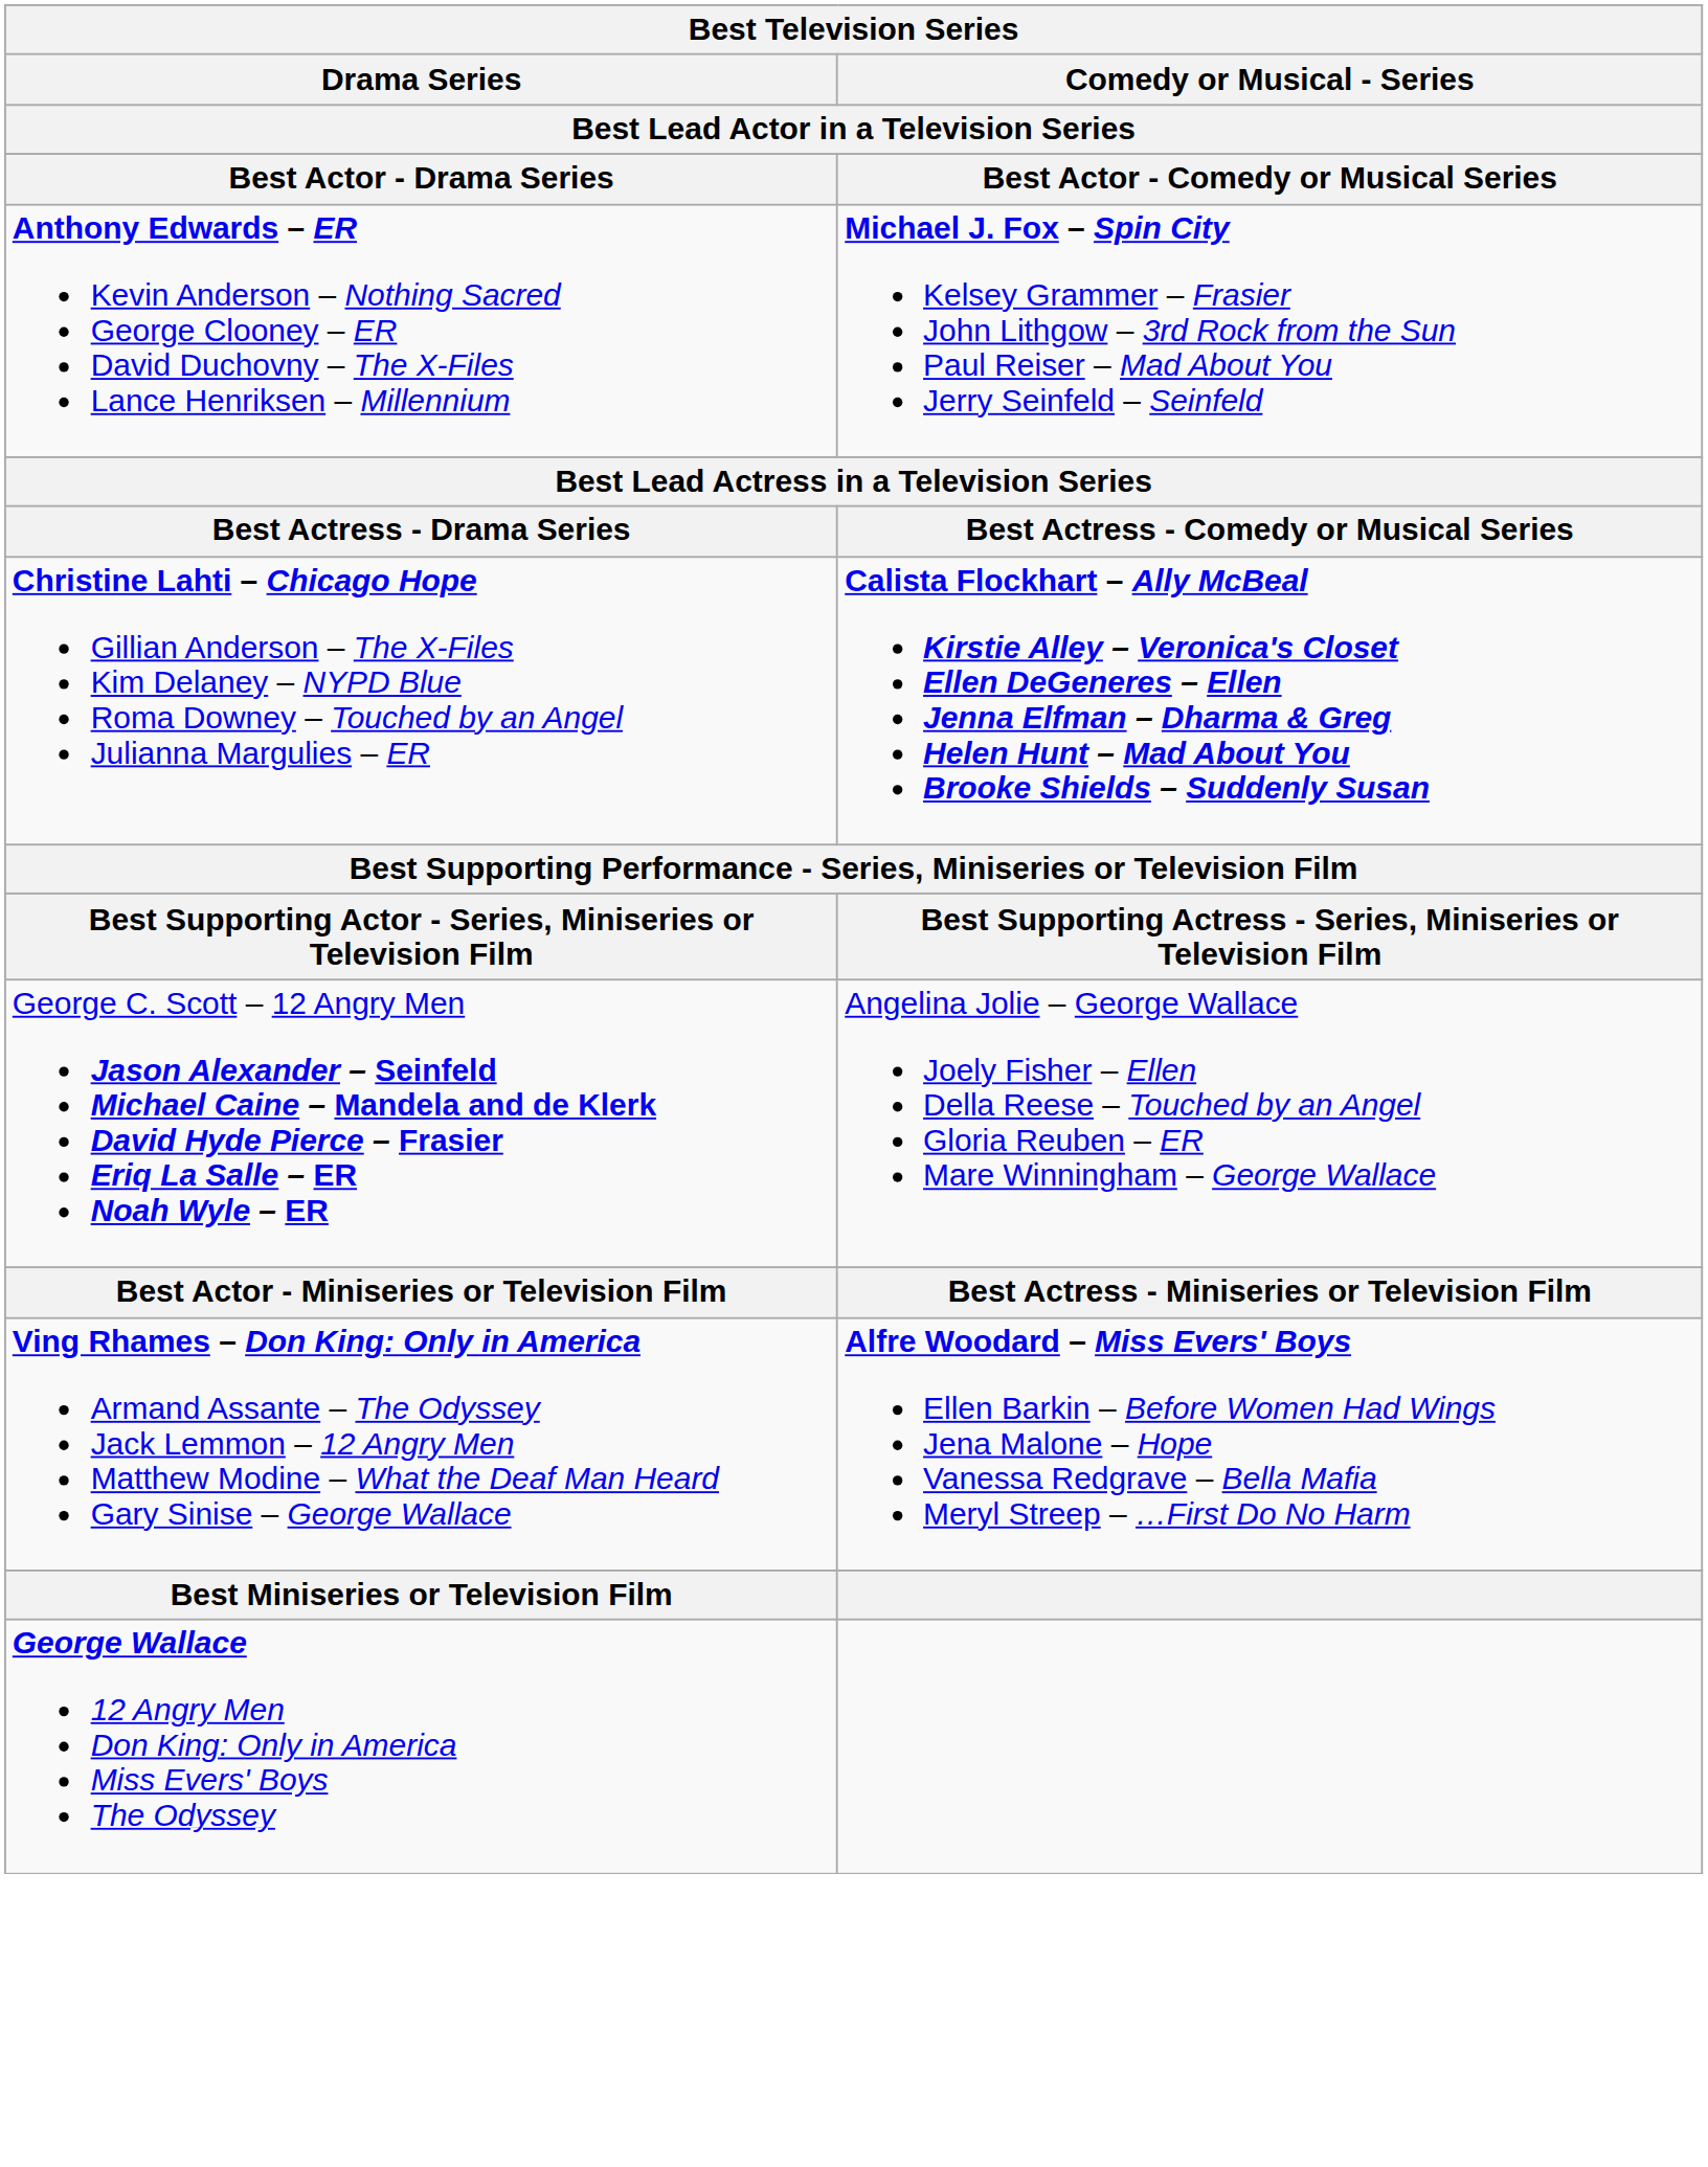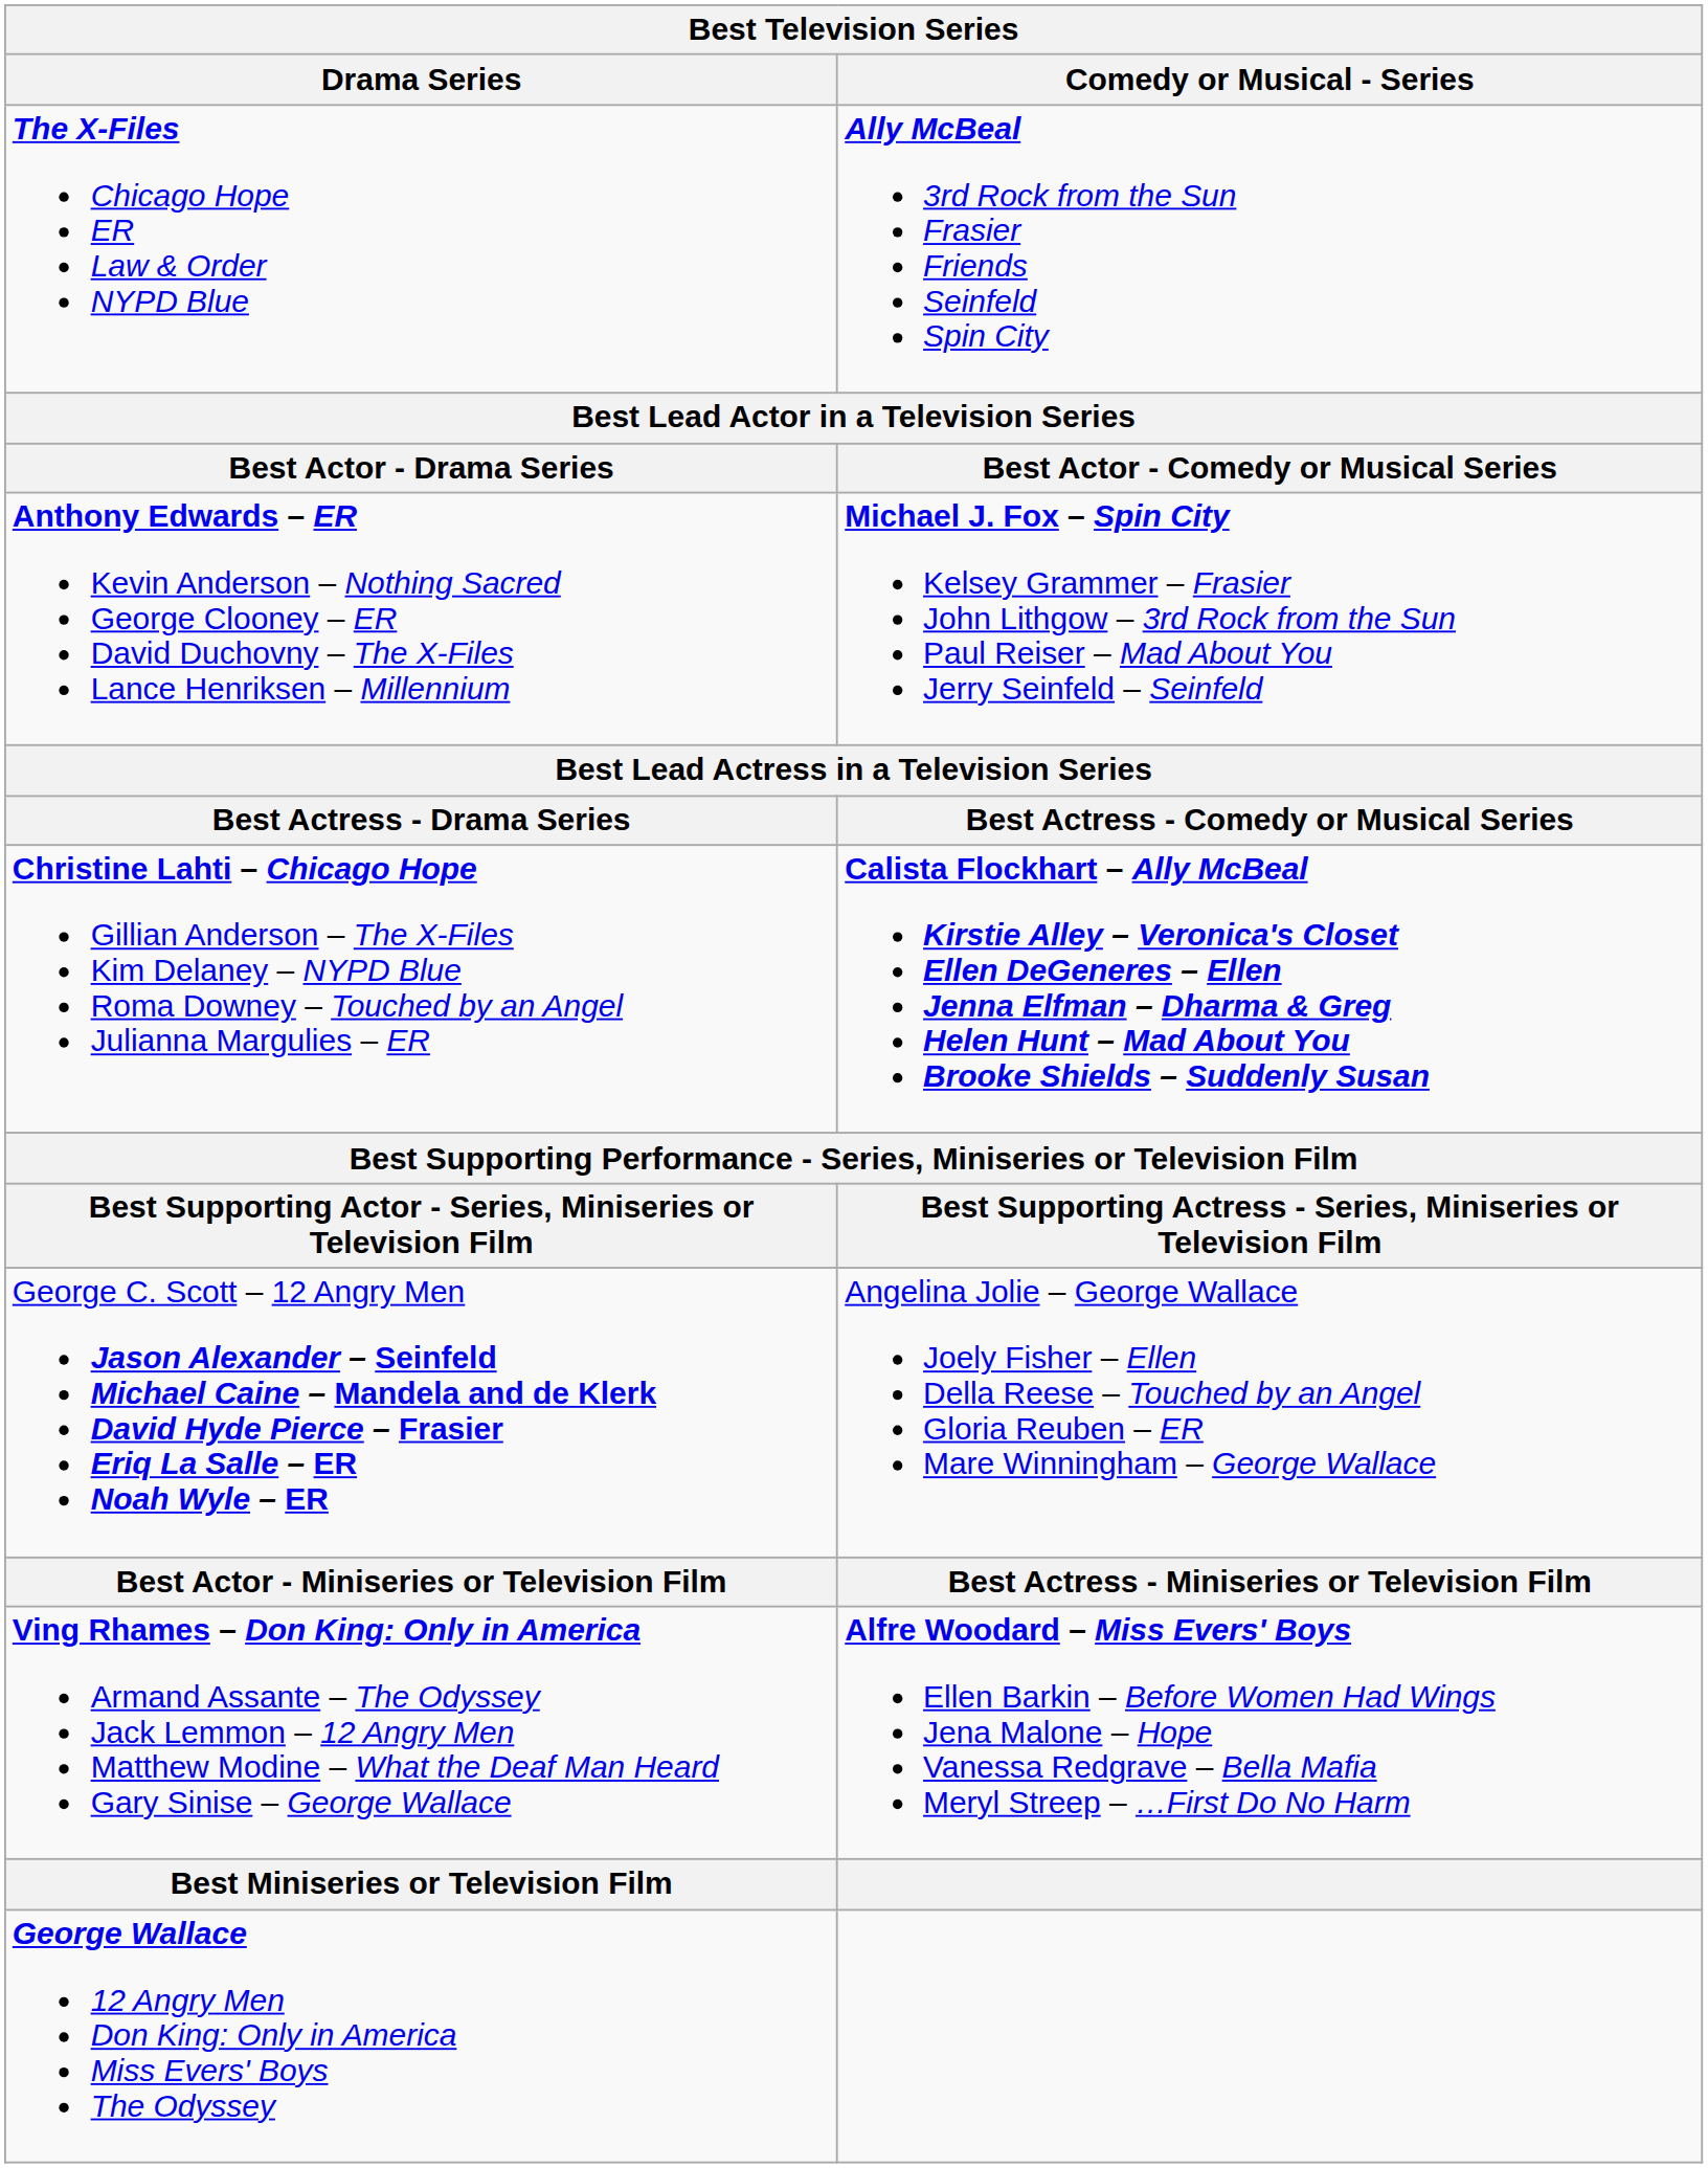 <table class="wikitable" style="width=100%">
 <tr>
 <th colspan="2">Best Television Series</th>
 </tr>
 <tr>
 <th style="width=50%">Drama Series</th>
 <th style="width=50%">Comedy or Musical - Series</th>
+</tr>
+<tr>
+<td valign="top"><strong><em><a href='#'>The X-Files</a></em></strong><br><ul><li><em><a href='#'>Chicago Hope</a></em></li><li><em><a href='#'>ER</a></em></li><li><em><a href='#'>Law & Order</a></em></li><li><em><a href='#'>NYPD Blue</a></em></li></ul></td>
+<td valign="top"><strong><em><a href='#'>Ally McBeal</a></em></strong><br><ul><li><em><a href='#'>3rd Rock from the Sun</a></em></li><li><em><a href='#'>Frasier</a></em></li><li><em><a href='#'>Friends</a></em></li><li><em><a href='#'>Seinfeld</a></em></li><li><em><a href='#'>Spin City</a></em></li></ul></td>
 </tr>
 <tr>
 <th colspan="2">Best Lead Actor in a Television Series</th>
 </tr>
 <tr>
 <th>Best Actor - Drama Series</th>
 <th>Best Actor - Comedy or Musical Series</th>
 </tr>
 <tr>
 <td valign="top"><strong><a href='#'>Anthony Edwards</a> – <em><a href='#'>ER</a></em>   </strong><br><ul><li><a href='#'>Kevin Anderson</a> – <em><a href='#'>Nothing Sacred</a></em></li><li><a href='#'>George Clooney</a> – <em><a href='#'>ER</a></em></li><li><a href='#'>David Duchovny</a> – <em><a href='#'>The X-Files</a></em></li><li><a href='#'>Lance Henriksen</a> – <em><a href='#'>Millennium</a></em></li></ul></td>
 <td valign="top"><strong><a href='#'>Michael J. Fox</a> – <em><a href='#'>Spin City</a></em> </strong><br><ul><li><a href='#'>Kelsey Grammer</a> – <em><a href='#'>Frasier</a></em></li><li><a href='#'>John Lithgow</a> – <em><a href='#'>3rd Rock from the Sun</a></em></li><li><a href='#'>Paul Reiser</a> – <em><a href='#'>Mad About You</a></em></li><li><a href='#'>Jerry Seinfeld</a> – <em><a href='#'>Seinfeld</a></em></li></ul></td>
 </tr>
 <tr>
 <th colspan="2">Best Lead Actress in a Television Series</th>
 </tr>
 <tr>
 <th>Best Actress - Drama Series</th>
 <th>Best Actress - Comedy or Musical Series</th>
 </tr>
 <tr>
 <td valign="top"><strong><a href='#'>Christine Lahti</a> – <em><a href='#'>Chicago Hope</a></em>  </strong><br><ul><li><a href='#'>Gillian Anderson</a> – <em><a href='#'>The X-Files</a></em></li><li><a href='#'>Kim Delaney</a> – <em><a href='#'>NYPD Blue</a></em></li><li><a href='#'>Roma Downey</a> – <em><a href='#'>Touched by an Angel</a></em></li><li><a href='#'>Julianna Margulies</a> – <em><a href='#'>ER</a></em></li></ul></td>
 <td valign="top"><strong><a href='#'>Calista Flockhart</a> – <em><a href='#'>Ally McBeal</a><strong><em><br><ul><li><a href='#'>Kirstie Alley</a> – </em><a href='#'>Veronica's Closet</a><em></li><li><a href='#'>Ellen DeGeneres</a> – </em><a href='#'>Ellen</a><em></li><li><a href='#'>Jenna Elfman</a> – </em><a href='#'>Dharma & Greg</a><em></li><li><a href='#'>Helen Hunt</a> – </em><a href='#'>Mad About You</a><em></li><li><a href='#'>Brooke Shields</a> – </em><a href='#'>Suddenly Susan</a><em></li></ul></td>
 </tr>
 <tr>
 <th colspan="2">Best Supporting Performance - Series, Miniseries or Television Film</th>
 </tr>
 <tr>
 <th>Best Supporting Actor - Series, Miniseries or Television Film</th>
 <th>Best Supporting Actress - Series, Miniseries or Television Film</th>
 </tr>
 <tr>
 <td valign="top"></strong> <a href='#'>George C. Scott</a> – </em><a href='#'>12 Angry Men</a><em> <strong><br><ul><li><a href='#'>Jason Alexander</a> – </em><a href='#'>Seinfeld</a><em></li><li><a href='#'>Michael Caine</a> – </em><a href='#'>Mandela and de Klerk</a><em></li><li><a href='#'>David Hyde Pierce</a> – </em><a href='#'>Frasier</a><em></li><li><a href='#'>Eriq La Salle</a> – </em><a href='#'>ER</a><em></li><li><a href='#'>Noah Wyle</a> – </em><a href='#'>ER</a><em></li></ul></td>
 <td valign="top"></strong><a href='#'>Angelina Jolie</a> – </em><a href='#'>George Wallace</a></em></strong><br><ul><li><a href='#'>Joely Fisher</a> – <em><a href='#'>Ellen</a></em></li><li><a href='#'>Della Reese</a> – <em><a href='#'>Touched by an Angel</a></em></li><li><a href='#'>Gloria Reuben</a> – <em><a href='#'>ER</a></em></li><li><a href='#'>Mare Winningham</a> – <em><a href='#'>George Wallace</a></em></li></ul></td>
 </tr>
 <tr>
 <th>Best Actor - Miniseries or Television Film</th>
 <th>Best Actress - Miniseries or Television Film</th>
 </tr>
 <tr>
 <td valign="top"><strong><a href='#'>Ving Rhames</a> – <em><a href='#'>Don King: Only in America</a></em> </strong><br><ul><li><a href='#'>Armand Assante</a> – <em><a href='#'>The Odyssey</a></em></li><li><a href='#'>Jack Lemmon</a> – <em><a href='#'>12 Angry Men</a></em></li><li><a href='#'>Matthew Modine</a> – <em><a href='#'>What the Deaf Man Heard</a></em></li><li><a href='#'>Gary Sinise</a> – <em><a href='#'>George Wallace</a></em></li></ul></td>
 <td valign="top"><strong><a href='#'>Alfre Woodard</a> – <em><a href='#'>Miss Evers' Boys</a></em>  </strong><br><ul><li><a href='#'>Ellen Barkin</a> – <em><a href='#'>Before Women Had Wings</a></em></li><li><a href='#'>Jena Malone</a> – <em><a href='#'>Hope</a></em></li><li><a href='#'>Vanessa Redgrave</a> – <em><a href='#'>Bella Mafia</a></em></li><li><a href='#'>Meryl Streep</a> – <em><a href='#'>…First Do No Harm</a></em></li></ul></td>
 </tr>
 <tr>
 <th>Best Miniseries or Television Film</th>
 <th></th>
 </tr>
 <tr>
 <td valign="top"><strong><em><a href='#'>George Wallace</a></em></strong><br><ul><li><em><a href='#'>12 Angry Men</a></em></li><li><em><a href='#'>Don King: Only in America</a></em></li><li><em><a href='#'>Miss Evers' Boys</a></em></li><li><em><a href='#'>The Odyssey</a></em></li></ul></td>
 <td valign="top"></td>
 </tr>
 </table>
